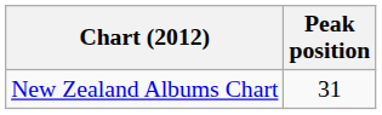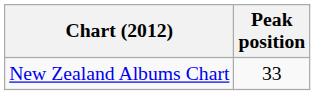 <table class="wikitable">
 <tr>
 <th>Chart (2012)</th>
 <th>Peak<br>position</th>
 </tr>
 <tr>
 <td><a href='#'>New Zealand Albums Chart</a></td>
-<td align="center">31</td>
+<td align="center">33</td>
 </tr>
 </table>
